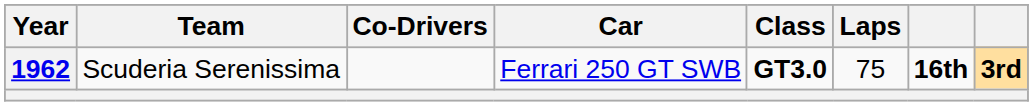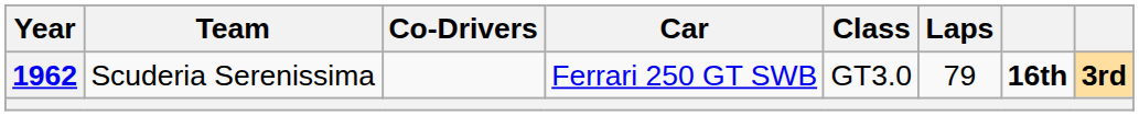 <table class="wikitable" style="text-align:center; font-size:90%">
 <tr>
 <th>Year</th>
 <th>Team</th>
 <th>Co-Drivers</th>
 <th>Car</th>
 <th>Class</th>
 <th>Laps</th>
 <th></th>
 <th></th>
 </tr>
 <tr>
 <th><a href='#'>1962</a></th>
 <td align=left> Scuderia Serenissima</td>
 <td align=left></td>
 <td align=left><a href='#'>Ferrari 250 GT SWB</a></td>
-<td><strong>GT3.0</strong></td>
-<td>75</td>
+<td>GT3.0</td>
+<td>79</td>
 <td><strong>16th</strong></td>
 <td style="background:#ffdf9f;"><strong>3rd</strong></td>
 </tr>
 <tr>
 <th colspan="8"></th>
 </tr>
 </table>
